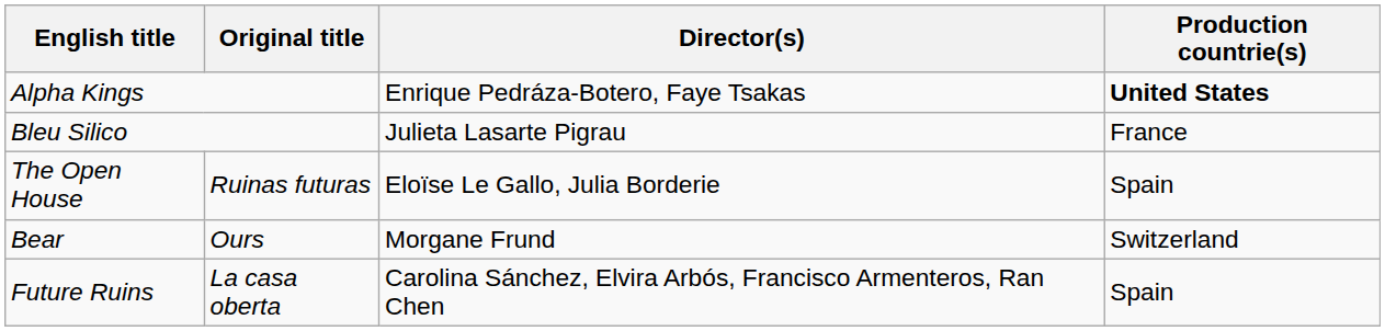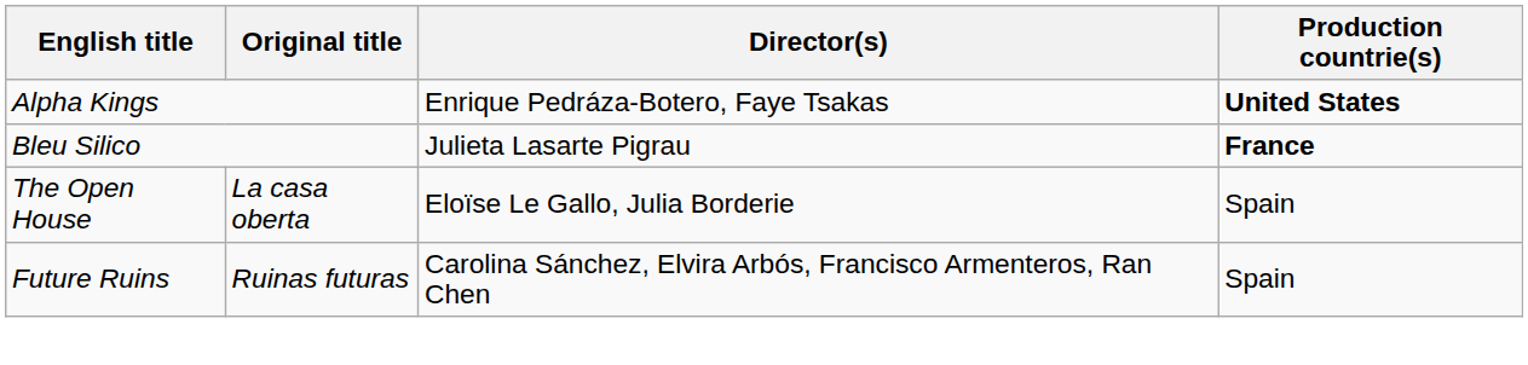 <table class="sortable wikitable" style="width:100%; margin-bottom:4px" cellpadding="5">
 <tr>
 <th scope="col">English title</th>
 <th scope="col">Original title</th>
 <th scope="col">Director(s)</th>
 <th scope="col">Production countrie(s)</th>
 </tr>
 <tr>
 <td colspan="2"><em>Alpha Kings</em></td>
 <td>Enrique Pedráza-Botero, Faye Tsakas</td>
 <td><strong>United States</strong></td>
 </tr>
 <tr>
 <td colspan="2"><em>Bleu Silico</em></td>
 <td>Julieta Lasarte Pigrau</td>
-<td>France</td>
+<td><strong>France</strong></td>
 </tr>
 <tr>
 <td><em>The Open House</em></td>
-<td><em>Ruinas futuras</em></td>
+<td><em>La casa oberta</em></td>
 <td>Eloïse Le Gallo, Julia Borderie</td>
 <td>Spain</td>
 </tr>
 <tr>
-<td><em>Bear</em></td>
-<td><em>Ours</em></td>
-<td>Morgane Frund</td>
-<td>Switzerland</td>
-</tr>
-<tr>
 <td><em>Future Ruins</em></td>
-<td><em>La casa oberta</em></td>
+<td><em>Ruinas futuras</em></td>
 <td>Carolina Sánchez, Elvira Arbós, Francisco Armenteros, Ran Chen</td>
 <td>Spain</td>
 </tr>
 </table>
